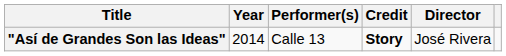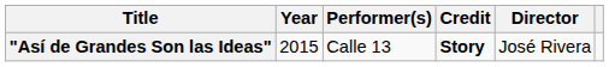 <table class="wikitable plainrowheaders">
 <tr>
 <th>Title</th>
 <th>Year</th>
 <th>Performer(s)</th>
 <th>Credit</th>
 <th>Director</th>
 <th></th>
 </tr>
 <tr>
 <th scope="row">"Así de Grandes Son las Ideas"</th>
-<td>2014</td>
+<td>2015</td>
 <td>Calle 13</td>
 <td><strong>Story</strong></td>
 <td>José Rivera</td>
 <td></td>
 </tr>
 </table>
